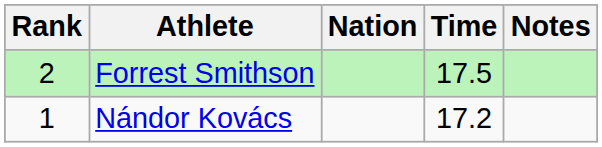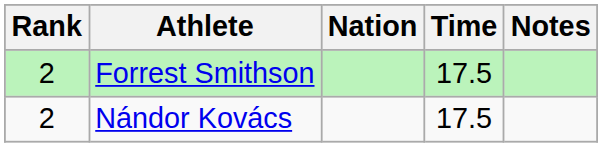 <table class="wikitable sortable" style="text-align:center">
 <tr>
 <th>Rank</th>
 <th>Athlete</th>
 <th>Nation</th>
 <th>Time</th>
 <th>Notes</th>
 </tr>
 <tr bgcolor=bbf3bb>
 <td>2</td>
 <td align=left><a href='#'>Forrest Smithson</a></td>
 <td align=left></td>
 <td>17.5</td>
 <td></td>
 </tr>
 <tr>
-<td>1</td>
+<td>2</td>
 <td align=left><a href='#'>Nándor Kovács</a></td>
 <td align=left></td>
-<td>17.2</td>
+<td>17.5</td>
 <td></td>
 </tr>
 </table>
